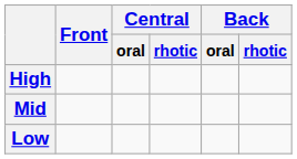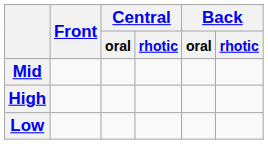 <table class="wikitable" style="text-align:center">
 <tr>
 <th rowspan="2"></th>
 <th rowspan="2"><a href='#'>Front</a></th>
 <th colspan="2"><a href='#'>Central</a></th>
 <th colspan="2"><a href='#'>Back</a></th>
 </tr>
 <tr>
 <th><small>oral</small></th>
 <th><small><a href='#'>rhotic</a></small></th>
 <th><small>oral</small></th>
 <th><small><a href='#'>rhotic</a></small></th>
 </tr>
 <tr>
-<th><a href='#'>High</a></th>
+<th><a href='#'>Mid</a></th>
 <td></td>
 <td></td>
 <td></td>
 <td></td>
 <td></td>
 </tr>
 <tr>
-<th><a href='#'>Mid</a></th>
+<th><a href='#'>High</a></th>
 <td></td>
 <td></td>
 <td></td>
 <td></td>
 <td></td>
 </tr>
 <tr>
 <th><a href='#'>Low</a></th>
 <td></td>
 <td></td>
 <td></td>
 <td></td>
 <td></td>
 </tr>
 </table>
